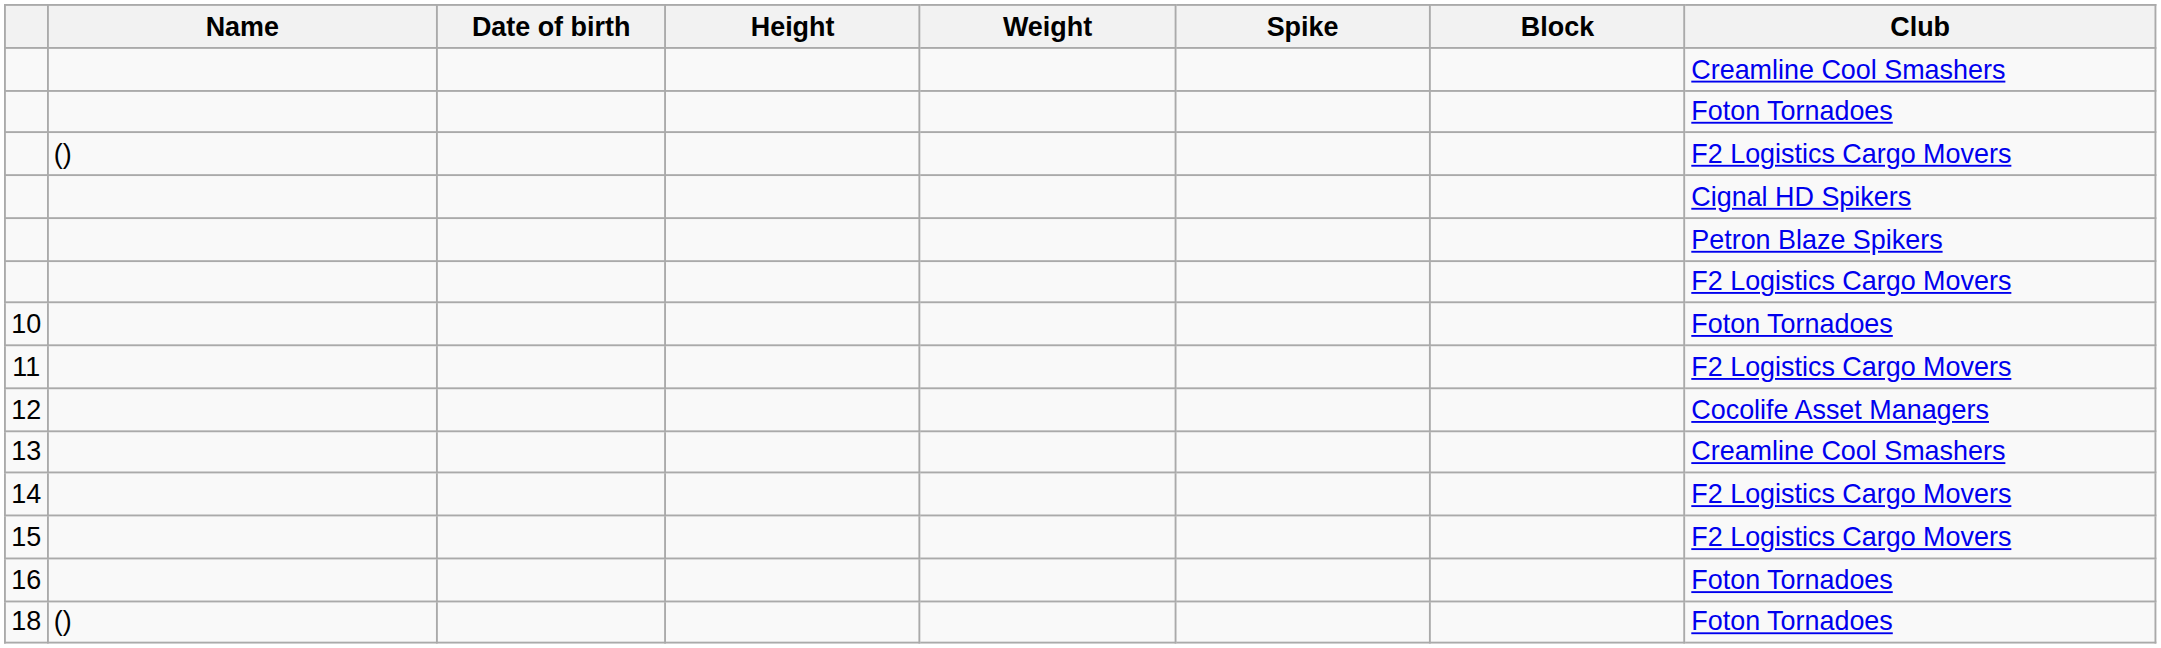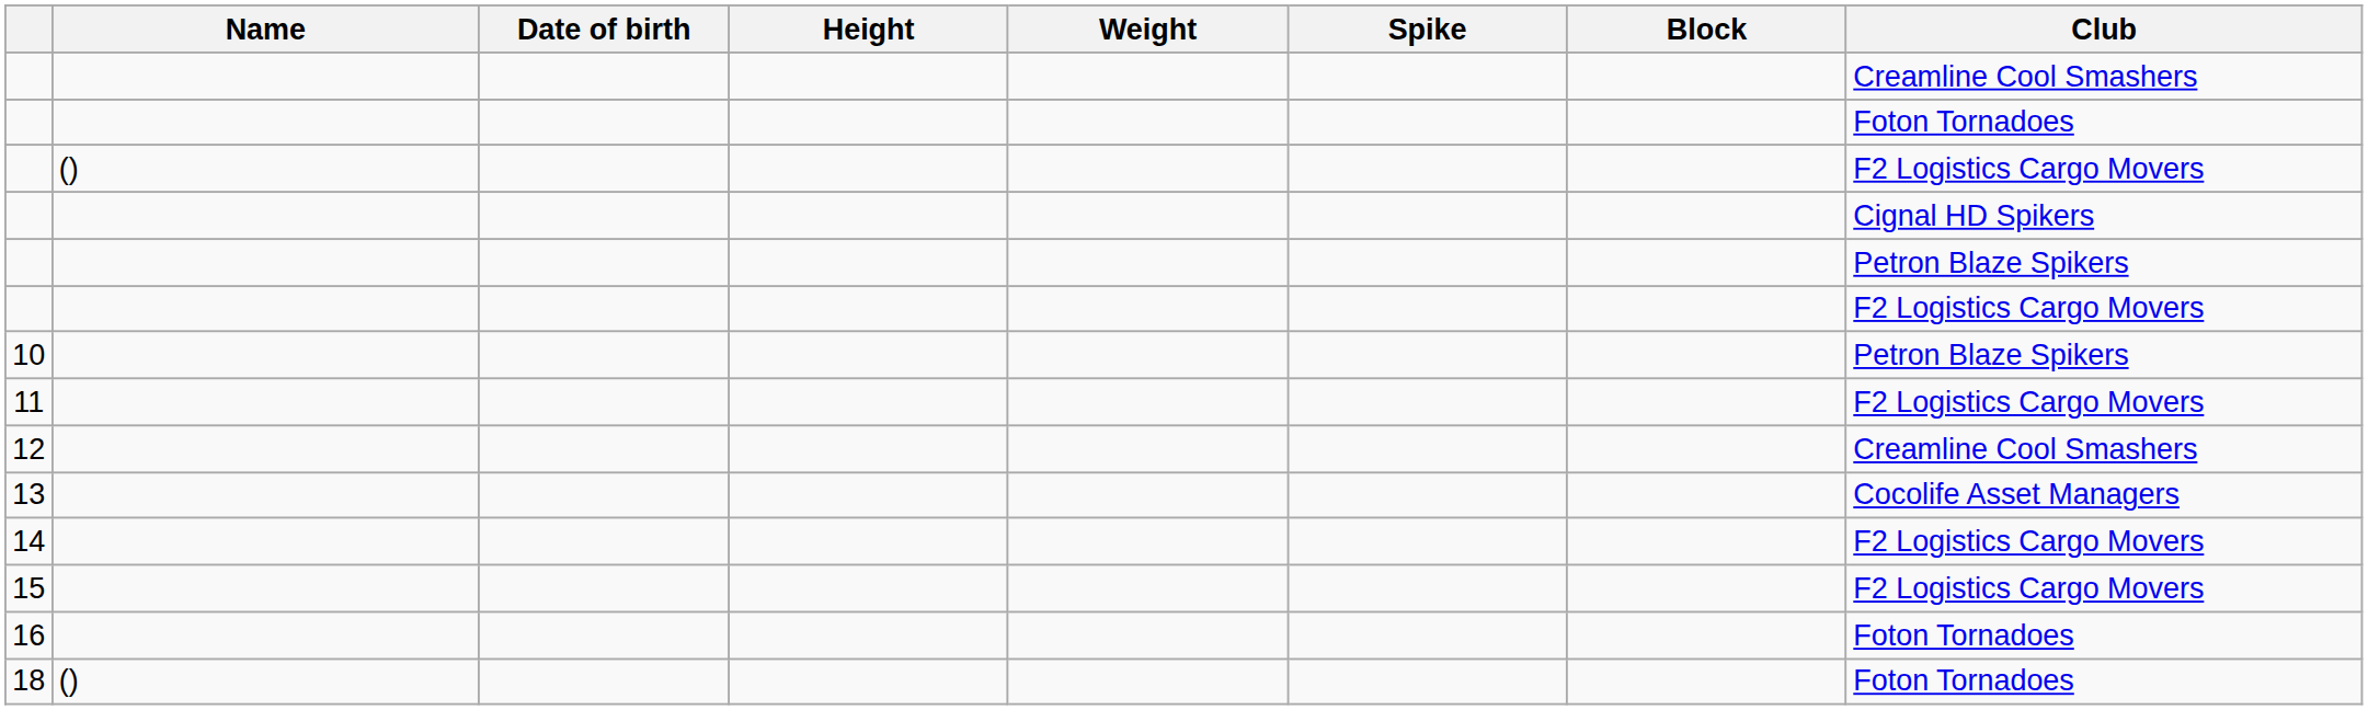 <table class="wikitable sortable" style="font-size:90%; text-align:center;">
 <tr>
 <th></th>
 <th style="width:14em">Name</th>
 <th style="width:8em">Date of birth</th>
 <th style="width:9em">Height</th>
 <th style="width:9em">Weight</th>
 <th style="width:9em">Spike</th>
 <th style="width:9em">Block</th>
 <th style="width:17em">Club</th>
 </tr>
 <tr>
 <td></td>
 <td align=left></td>
 <td align=right></td>
 <td></td>
 <td></td>
 <td></td>
 <td></td>
 <td align=left> <a href='#'>Creamline Cool Smashers</a></td>
 </tr>
 <tr>
 <td></td>
 <td align=left></td>
 <td align=right></td>
 <td></td>
 <td></td>
 <td></td>
 <td></td>
 <td align=left> <a href='#'>Foton Tornadoes</a></td>
 </tr>
 <tr>
 <td></td>
 <td align=left> ()</td>
 <td align=right></td>
 <td></td>
 <td></td>
 <td></td>
 <td></td>
 <td align=left> <a href='#'>F2 Logistics Cargo Movers</a></td>
 </tr>
 <tr>
 <td></td>
 <td align=left></td>
 <td align=right></td>
 <td></td>
 <td></td>
 <td></td>
 <td></td>
 <td align=left> <a href='#'>Cignal HD Spikers</a></td>
 </tr>
 <tr>
 <td></td>
 <td align=left></td>
 <td align=right></td>
 <td></td>
 <td></td>
 <td></td>
 <td></td>
 <td align=left> <a href='#'>Petron Blaze Spikers</a></td>
 </tr>
 <tr>
 <td></td>
 <td align=left></td>
 <td align=right></td>
 <td></td>
 <td></td>
 <td></td>
 <td></td>
 <td align=left> <a href='#'>F2 Logistics Cargo Movers</a></td>
 </tr>
 <tr>
 <td>10</td>
 <td align=left></td>
 <td align=right></td>
 <td></td>
 <td></td>
 <td></td>
 <td></td>
-<td align=left> <a href='#'>Foton Tornadoes</a></td>
+<td align=left> <a href='#'>Petron Blaze Spikers</a></td>
 </tr>
 <tr>
 <td>11</td>
 <td align=left></td>
 <td align=right></td>
 <td></td>
 <td></td>
 <td></td>
 <td></td>
 <td align=left> <a href='#'>F2 Logistics Cargo Movers</a></td>
 </tr>
 <tr>
 <td>12</td>
 <td align=left></td>
 <td align=right></td>
 <td></td>
 <td></td>
 <td></td>
 <td></td>
-<td align=left> <a href='#'>Cocolife Asset Managers</a></td>
+<td align=left> <a href='#'>Creamline Cool Smashers</a></td>
 </tr>
 <tr>
 <td>13</td>
 <td align=left></td>
 <td align=right></td>
 <td></td>
 <td></td>
 <td></td>
 <td></td>
-<td align=left> <a href='#'>Creamline Cool Smashers</a></td>
+<td align=left> <a href='#'>Cocolife Asset Managers</a></td>
 </tr>
 <tr>
 <td>14</td>
 <td align=left></td>
 <td align=right></td>
 <td></td>
 <td></td>
 <td></td>
 <td></td>
 <td align=left> <a href='#'>F2 Logistics Cargo Movers</a></td>
 </tr>
 <tr>
 <td>15</td>
 <td align=left></td>
 <td align=right></td>
 <td></td>
 <td></td>
 <td></td>
 <td></td>
 <td align=left> <a href='#'>F2 Logistics Cargo Movers</a></td>
 </tr>
 <tr>
 <td>16</td>
 <td align=left></td>
 <td align=right></td>
 <td></td>
 <td></td>
 <td></td>
 <td></td>
 <td align=left> <a href='#'>Foton Tornadoes</a></td>
 </tr>
 <tr>
 <td>18</td>
 <td align=left> ()</td>
 <td align=right></td>
 <td></td>
 <td></td>
 <td></td>
 <td></td>
 <td align=left> <a href='#'>Foton Tornadoes</a></td>
 </tr>
 </table>
